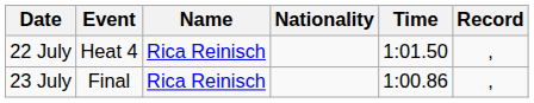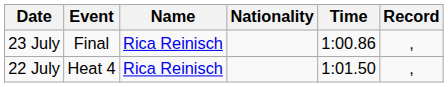 <table class=wikitable style=text-align:center>
 <tr>
 <th>Date</th>
 <th>Event</th>
 <th>Name</th>
 <th>Nationality</th>
 <th>Time</th>
 <th>Record</th>
 </tr>
 <tr>
+<td>23 July</td>
+<td>Final</td>
+<td align=left><a href='#'>Rica Reinisch</a></td>
+<td align=left></td>
+<td>1:00.86</td>
+<td>, </td>
+</tr>
+<tr>
 <td>22 July</td>
 <td>Heat 4</td>
 <td align=left><a href='#'>Rica Reinisch</a></td>
 <td align=left></td>
 <td>1:01.50</td>
 <td>, </td>
 </tr>
-<tr>
-<td>23 July</td>
-<td>Final</td>
-<td align=left><a href='#'>Rica Reinisch</a></td>
-<td align=left></td>
-<td>1:00.86</td>
-<td>, </td>
-</tr>
 </table>
